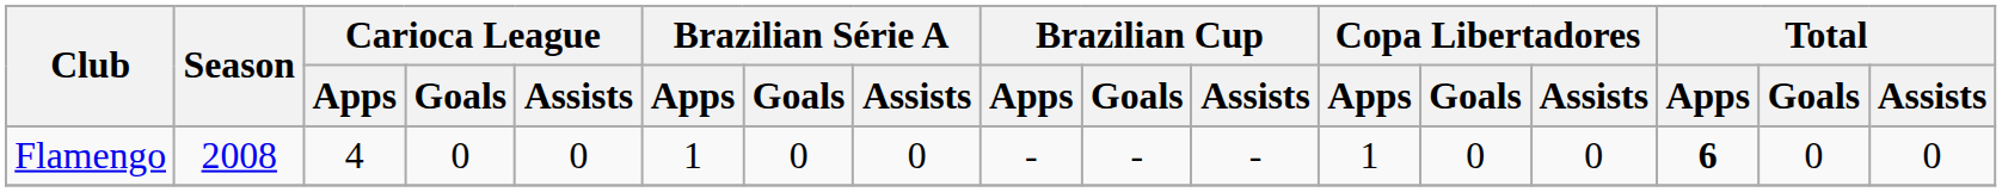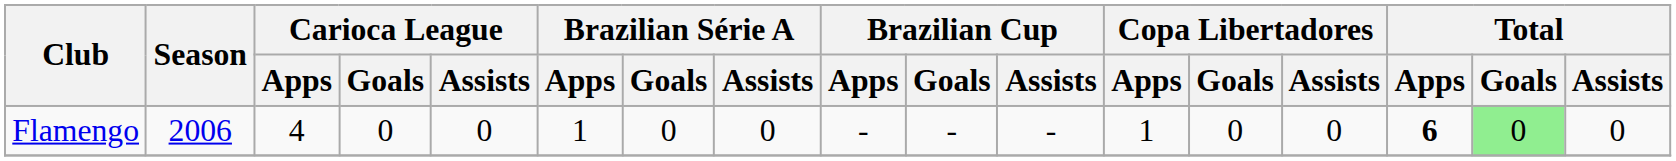 <table class="wikitable" style="text-align: center;">
 <tr>
 <th rowspan="2">Club</th>
 <th rowspan="2">Season</th>
 <th colspan="3">Carioca League</th>
 <th colspan="3">Brazilian Série A</th>
 <th colspan="3">Brazilian Cup</th>
 <th colspan="3">Copa Libertadores</th>
 <th colspan="3">Total</th>
 </tr>
 <tr>
 <th>Apps</th>
 <th>Goals</th>
 <th>Assists</th>
 <th>Apps</th>
 <th>Goals</th>
 <th>Assists</th>
 <th>Apps</th>
 <th>Goals</th>
 <th>Assists</th>
 <th>Apps</th>
 <th>Goals</th>
 <th>Assists</th>
 <th>Apps</th>
 <th>Goals</th>
 <th>Assists</th>
 </tr>
 <tr>
 <td rowspan="1" valign="top"><a href='#'>Flamengo</a></td>
-<td><a href='#'>2008</a></td>
+<td><a href='#'>2006</a></td>
 <td>4</td>
 <td>0</td>
 <td>0</td>
 <td>1</td>
 <td>0</td>
 <td>0</td>
 <td>-</td>
 <td>-</td>
 <td>-</td>
 <td>1</td>
 <td>0</td>
 <td>0</td>
 <td><strong>6</strong></td>
-<td>0</td>
+<td style="background: lightgreen;">0</td>
 <td>0</td>
 </tr>
 <tr>
 </tr>
 </table>
